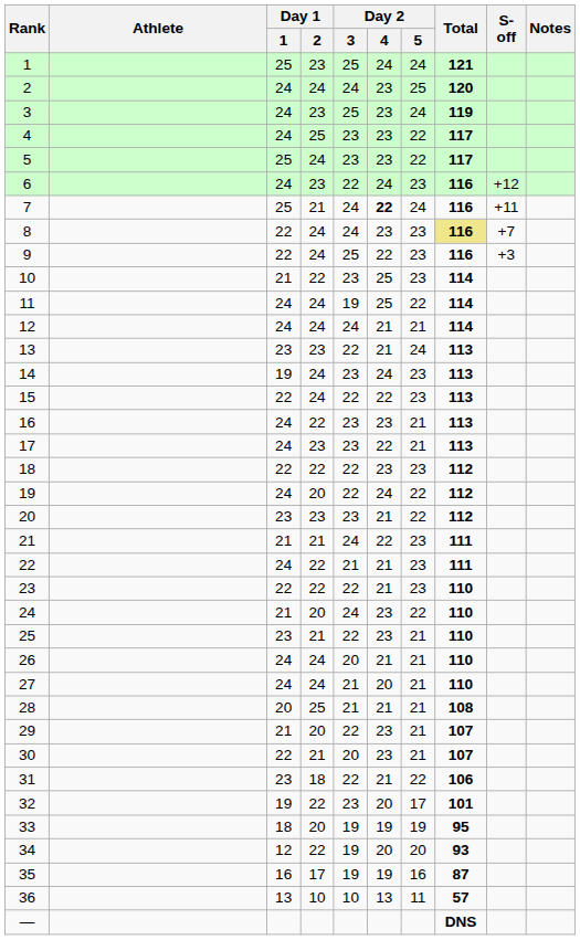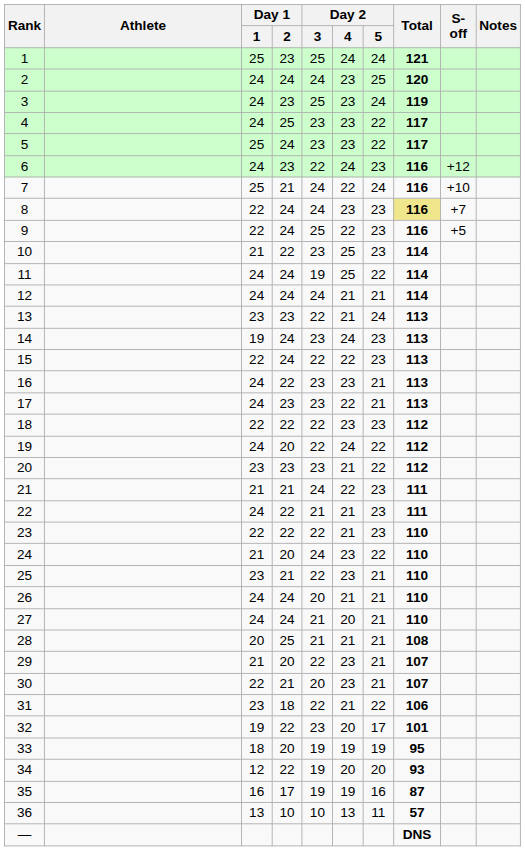 <table class="wikitable" style="text-align:center">
 <tr>
 <th rowspan=2 width=40>Rank</th>
 <th rowspan=2 width=250>Athlete</th>
 <th colspan=2>Day 1</th>
 <th colspan=3>Day 2</th>
 <th rowspan=2 width=50>Total</th>
 <th rowspan=2 width=35>S-off</th>
 <th rowspan=2 width=45>Notes</th>
 </tr>
 <tr>
 <th width=30>1</th>
 <th width=30>2</th>
 <th width=30>3</th>
 <th width=30>4</th>
 <th width=30>5</th>
 </tr>
 <tr bgcolor=ccffcc>
 <td>1</td>
 <td align=left></td>
 <td>25</td>
 <td>23</td>
 <td>25</td>
 <td>24</td>
 <td>24</td>
 <td><strong>121</strong></td>
 <td></td>
 <td></td>
 </tr>
 <tr bgcolor=ccffcc>
 <td>2</td>
 <td align=left></td>
 <td>24</td>
 <td>24</td>
 <td>24</td>
 <td>23</td>
 <td>25</td>
 <td><strong>120</strong></td>
 <td></td>
 <td></td>
 </tr>
 <tr bgcolor=ccffcc>
 <td>3</td>
 <td align=left></td>
 <td>24</td>
 <td>23</td>
 <td>25</td>
 <td>23</td>
 <td>24</td>
 <td><strong>119</strong></td>
 <td></td>
 <td></td>
 </tr>
 <tr bgcolor=ccffcc>
 <td>4</td>
 <td align=left></td>
 <td>24</td>
 <td>25</td>
 <td>23</td>
 <td>23</td>
 <td>22</td>
 <td><strong>117</strong></td>
 <td></td>
 <td></td>
 </tr>
 <tr bgcolor=ccffcc>
 <td>5</td>
 <td align=left></td>
 <td>25</td>
 <td>24</td>
 <td>23</td>
 <td>23</td>
 <td>22</td>
 <td><strong>117</strong></td>
 <td></td>
 <td></td>
 </tr>
 <tr bgcolor=ccffcc>
 <td>6</td>
 <td align=left></td>
 <td>24</td>
 <td>23</td>
 <td>22</td>
 <td>24</td>
 <td>23</td>
 <td><strong>116</strong></td>
 <td>+12</td>
 <td></td>
 </tr>
 <tr>
 <td>7</td>
 <td align=left></td>
 <td>25</td>
 <td>21</td>
 <td>24</td>
-<td><strong>22</strong></td>
+<td>22</td>
 <td>24</td>
 <td><strong>116</strong></td>
-<td>+11</td>
+<td>+10</td>
 <td></td>
 </tr>
 <tr>
 <td>8</td>
 <td align=left></td>
 <td>22</td>
 <td>24</td>
 <td>24</td>
 <td>23</td>
 <td>23</td>
 <td style="background: khaki;"><strong>116</strong></td>
 <td>+7</td>
 <td></td>
 </tr>
 <tr>
 <td>9</td>
 <td align=left></td>
 <td>22</td>
 <td>24</td>
 <td>25</td>
 <td>22</td>
 <td>23</td>
 <td><strong>116</strong></td>
-<td>+3</td>
+<td>+5</td>
 <td></td>
 </tr>
 <tr>
 <td>10</td>
 <td align=left></td>
 <td>21</td>
 <td>22</td>
 <td>23</td>
 <td>25</td>
 <td>23</td>
 <td><strong>114</strong></td>
 <td></td>
 <td></td>
 </tr>
 <tr>
 <td>11</td>
 <td align=left></td>
 <td>24</td>
 <td>24</td>
 <td>19</td>
 <td>25</td>
 <td>22</td>
 <td><strong>114</strong></td>
 <td></td>
 <td></td>
 </tr>
 <tr>
 <td>12</td>
 <td align=left></td>
 <td>24</td>
 <td>24</td>
 <td>24</td>
 <td>21</td>
 <td>21</td>
 <td><strong>114</strong></td>
 <td></td>
 <td></td>
 </tr>
 <tr>
 <td>13</td>
 <td align=left></td>
 <td>23</td>
 <td>23</td>
 <td>22</td>
 <td>21</td>
 <td>24</td>
 <td><strong>113</strong></td>
 <td></td>
 <td></td>
 </tr>
 <tr>
 <td>14</td>
 <td align=left></td>
 <td>19</td>
 <td>24</td>
 <td>23</td>
 <td>24</td>
 <td>23</td>
 <td><strong>113</strong></td>
 <td></td>
 <td></td>
 </tr>
 <tr>
 <td>15</td>
 <td align=left></td>
 <td>22</td>
 <td>24</td>
 <td>22</td>
 <td>22</td>
 <td>23</td>
 <td><strong>113</strong></td>
 <td></td>
 <td></td>
 </tr>
 <tr>
 <td>16</td>
 <td align=left></td>
 <td>24</td>
 <td>22</td>
 <td>23</td>
 <td>23</td>
 <td>21</td>
 <td><strong>113</strong></td>
 <td></td>
 <td></td>
 </tr>
 <tr>
 <td>17</td>
 <td align=left></td>
 <td>24</td>
 <td>23</td>
 <td>23</td>
 <td>22</td>
 <td>21</td>
 <td><strong>113</strong></td>
 <td></td>
 <td></td>
 </tr>
 <tr>
 <td>18</td>
 <td align=left></td>
 <td>22</td>
 <td>22</td>
 <td>22</td>
 <td>23</td>
 <td>23</td>
 <td><strong>112</strong></td>
 <td></td>
 <td></td>
 </tr>
 <tr>
 <td>19</td>
 <td align=left></td>
 <td>24</td>
 <td>20</td>
 <td>22</td>
 <td>24</td>
 <td>22</td>
 <td><strong>112</strong></td>
 <td></td>
 <td></td>
 </tr>
 <tr>
 <td>20</td>
 <td align=left></td>
 <td>23</td>
 <td>23</td>
 <td>23</td>
 <td>21</td>
 <td>22</td>
 <td><strong>112</strong></td>
 <td></td>
 <td></td>
 </tr>
 <tr>
 <td>21</td>
 <td align=left></td>
 <td>21</td>
 <td>21</td>
 <td>24</td>
 <td>22</td>
 <td>23</td>
 <td><strong>111</strong></td>
 <td></td>
 <td></td>
 </tr>
 <tr>
 <td>22</td>
 <td align=left></td>
 <td>24</td>
 <td>22</td>
 <td>21</td>
 <td>21</td>
 <td>23</td>
 <td><strong>111</strong></td>
 <td></td>
 <td></td>
 </tr>
 <tr>
 <td>23</td>
 <td align=left></td>
 <td>22</td>
 <td>22</td>
 <td>22</td>
 <td>21</td>
 <td>23</td>
 <td><strong>110</strong></td>
 <td></td>
 <td></td>
 </tr>
 <tr>
 <td>24</td>
 <td align=left></td>
 <td>21</td>
 <td>20</td>
 <td>24</td>
 <td>23</td>
 <td>22</td>
 <td><strong>110</strong></td>
 <td></td>
 <td></td>
 </tr>
 <tr>
 <td>25</td>
 <td align=left></td>
 <td>23</td>
 <td>21</td>
 <td>22</td>
 <td>23</td>
 <td>21</td>
 <td><strong>110</strong></td>
 <td></td>
 <td></td>
 </tr>
 <tr>
 <td>26</td>
 <td align=left></td>
 <td>24</td>
 <td>24</td>
 <td>20</td>
 <td>21</td>
 <td>21</td>
 <td><strong>110</strong></td>
 <td></td>
 <td></td>
 </tr>
 <tr>
 <td>27</td>
 <td align=left></td>
 <td>24</td>
 <td>24</td>
 <td>21</td>
 <td>20</td>
 <td>21</td>
 <td><strong>110</strong></td>
 <td></td>
 <td></td>
 </tr>
 <tr>
 <td>28</td>
 <td align=left></td>
 <td>20</td>
 <td>25</td>
 <td>21</td>
 <td>21</td>
 <td>21</td>
 <td><strong>108</strong></td>
 <td></td>
 <td></td>
 </tr>
 <tr>
 <td>29</td>
 <td align=left></td>
 <td>21</td>
 <td>20</td>
 <td>22</td>
 <td>23</td>
 <td>21</td>
 <td><strong>107</strong></td>
 <td></td>
 <td></td>
 </tr>
 <tr>
 <td>30</td>
 <td align=left></td>
 <td>22</td>
 <td>21</td>
 <td>20</td>
 <td>23</td>
 <td>21</td>
 <td><strong>107</strong></td>
 <td></td>
 <td></td>
 </tr>
 <tr>
 <td>31</td>
 <td align=left></td>
 <td>23</td>
 <td>18</td>
 <td>22</td>
 <td>21</td>
 <td>22</td>
 <td><strong>106</strong></td>
 <td></td>
 <td></td>
 </tr>
 <tr>
 <td>32</td>
 <td align=left></td>
 <td>19</td>
 <td>22</td>
 <td>23</td>
 <td>20</td>
 <td>17</td>
 <td><strong>101</strong></td>
 <td></td>
 <td></td>
 </tr>
 <tr>
 <td>33</td>
 <td align=left></td>
 <td>18</td>
 <td>20</td>
 <td>19</td>
 <td>19</td>
 <td>19</td>
 <td><strong>95</strong></td>
 <td></td>
 <td></td>
 </tr>
 <tr>
 <td>34</td>
 <td align=left></td>
 <td>12</td>
 <td>22</td>
 <td>19</td>
 <td>20</td>
 <td>20</td>
 <td><strong>93</strong></td>
 <td></td>
 <td></td>
 </tr>
 <tr>
 <td>35</td>
 <td align=left></td>
 <td>16</td>
 <td>17</td>
 <td>19</td>
 <td>19</td>
 <td>16</td>
 <td><strong>87</strong></td>
 <td></td>
 <td></td>
 </tr>
 <tr>
 <td>36</td>
 <td align=left></td>
 <td>13</td>
 <td>10</td>
 <td>10</td>
 <td>13</td>
 <td>11</td>
 <td><strong>57</strong></td>
 <td></td>
 <td></td>
 </tr>
 <tr>
 <td>—</td>
 <td align=left></td>
 <td></td>
 <td></td>
 <td></td>
 <td></td>
 <td></td>
 <td><strong>DNS</strong></td>
 <td></td>
 <td></td>
 </tr>
 </table>
